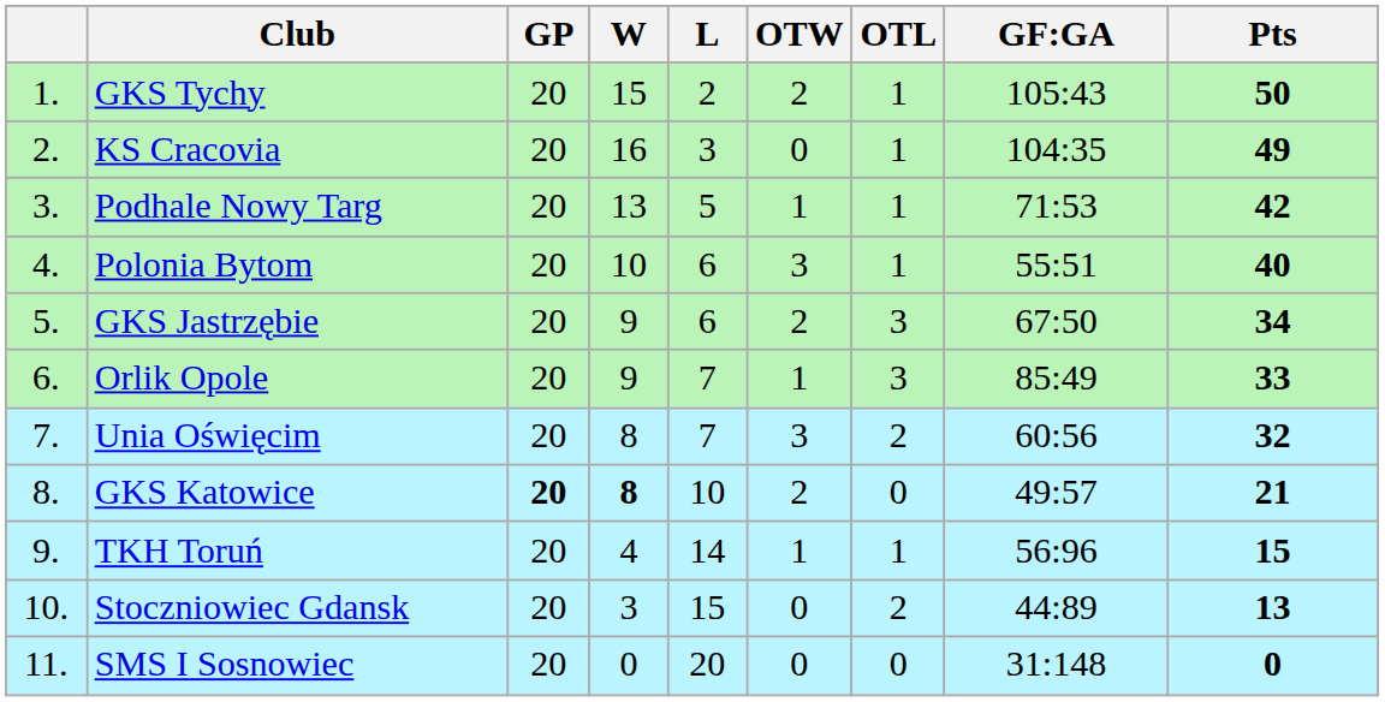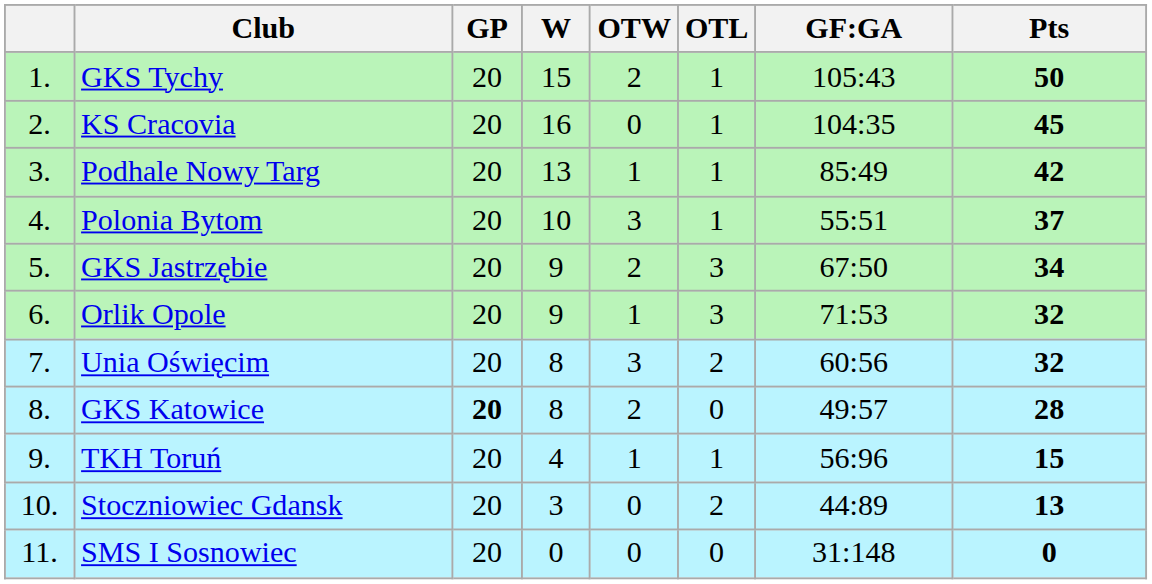 <table class="wikitable">
 <tr>
 <th width="30"></th>
 <th width="200">Club</th>
 <th width="30">GP</th>
 <th width="30">W</th>
-<th width="30">L</th>
 <th width="30">OTW</th>
 <th width="30">OTL</th>
 <th width="100">GF:GA</th>
 <th width="100">Pts</th>
 </tr>
 <tr bgcolor="#BAF4B9" align="center">
 <td>1.</td>
 <td align="left"><a href='#'>GKS Tychy</a></td>
 <td>20</td>
 <td>15</td>
 <td>2</td>
-<td>2</td>
 <td>1</td>
 <td>105:43</td>
 <td><strong>50</strong></td>
 </tr>
 <tr bgcolor="#BAF4B9" align="center">
 <td>2.</td>
 <td align="left"><a href='#'>KS Cracovia</a></td>
 <td>20</td>
 <td>16</td>
-<td>3</td>
 <td>0</td>
 <td>1</td>
 <td>104:35</td>
-<td><strong>49</strong></td>
+<td><strong>45</strong></td>
 </tr>
 <tr bgcolor="#BAF4B9" align="center">
 <td>3.</td>
 <td align="left"><a href='#'>Podhale Nowy Targ</a></td>
 <td>20</td>
 <td>13</td>
-<td>5</td>
 <td>1</td>
 <td>1</td>
-<td>71:53</td>
+<td>85:49</td>
 <td><strong>42</strong></td>
 </tr>
 <tr bgcolor="#BAF4B9" align="center">
 <td>4.</td>
 <td align="left"><a href='#'>Polonia Bytom</a></td>
 <td>20</td>
 <td>10</td>
-<td>6</td>
 <td>3</td>
 <td>1</td>
 <td>55:51</td>
-<td><strong>40</strong></td>
+<td><strong>37</strong></td>
 </tr>
 <tr bgcolor="#BAF4B9" align="center">
 <td>5.</td>
 <td align="left"><a href='#'>GKS Jastrzębie</a></td>
 <td>20</td>
 <td>9</td>
-<td>6</td>
 <td>2</td>
 <td>3</td>
 <td>67:50</td>
 <td><strong>34</strong></td>
 </tr>
 <tr bgcolor="#BAF4B9" align="center">
 <td>6.</td>
 <td align="left"><a href='#'>Orlik Opole</a></td>
 <td>20</td>
 <td>9</td>
-<td>7</td>
 <td>1</td>
 <td>3</td>
-<td>85:49</td>
-<td><strong>33</strong></td>
+<td>71:53</td>
+<td><strong>32</strong></td>
 </tr>
 <tr bgcolor="#BAF4FF" align="center">
 <td>7.</td>
 <td align="left"><a href='#'>Unia Oświęcim</a></td>
 <td>20</td>
 <td>8</td>
-<td>7</td>
 <td>3</td>
 <td>2</td>
 <td>60:56</td>
 <td><strong>32</strong></td>
 </tr>
 <tr bgcolor="#BAF4FF" align="center">
 <td>8.</td>
 <td align="left"><a href='#'>GKS Katowice</a></td>
 <td><strong>20</strong></td>
-<td><strong>8</strong></td>
-<td>10</td>
+<td>8</td>
 <td>2</td>
 <td>0</td>
 <td>49:57</td>
-<td><strong>21</strong></td>
+<td><strong>28</strong></td>
 </tr>
 <tr bgcolor="#BAF4FF" align="center">
 <td>9.</td>
 <td align="left"><a href='#'>TKH Toruń</a></td>
 <td>20</td>
 <td>4</td>
-<td>14</td>
 <td>1</td>
 <td>1</td>
 <td>56:96</td>
 <td><strong>15</strong></td>
 </tr>
 <tr bgcolor="#BAF4FF" align="center">
 <td>10.</td>
 <td align="left"><a href='#'>Stoczniowiec Gdansk</a></td>
 <td>20</td>
 <td>3</td>
-<td>15</td>
 <td>0</td>
 <td>2</td>
 <td>44:89</td>
 <td><strong>13</strong></td>
 </tr>
 <tr bgcolor="#BAF4FF" align="center">
 <td>11.</td>
 <td align="left"><a href='#'>SMS I Sosnowiec</a></td>
 <td>20</td>
 <td>0</td>
-<td>20</td>
 <td>0</td>
 <td>0</td>
 <td>31:148</td>
 <td><strong>0</strong></td>
 </tr>
 </table>
